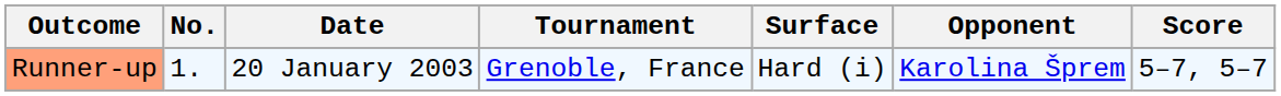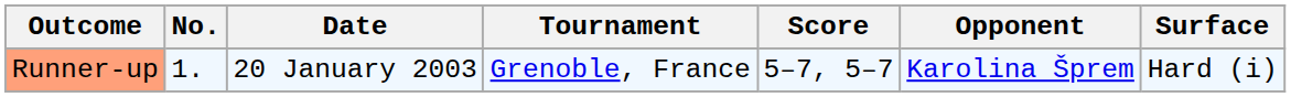 <table class="sortable wikitable" style=font-size:97%>
 <tr>
 <th>Outcome</th>
 <th>No.</th>
 <th>Date</th>
 <th>Tournament</th>
+<th>Score</th>
+<th>Opponent</th>
 <th>Surface</th>
-<th>Opponent</th>
-<th>Score</th>
 </tr>
 <tr style="background:#f0f8ff;">
 <td style="background:#ffa07a;">Runner-up</td>
 <td>1.</td>
 <td>20 January 2003</td>
 <td><a href='#'>Grenoble</a>, France</td>
+<td>5–7, 5–7</td>
+<td> <a href='#'>Karolina Šprem</a></td>
 <td>Hard (i)</td>
-<td> <a href='#'>Karolina Šprem</a></td>
-<td>5–7, 5–7</td>
 </tr>
 </table>
